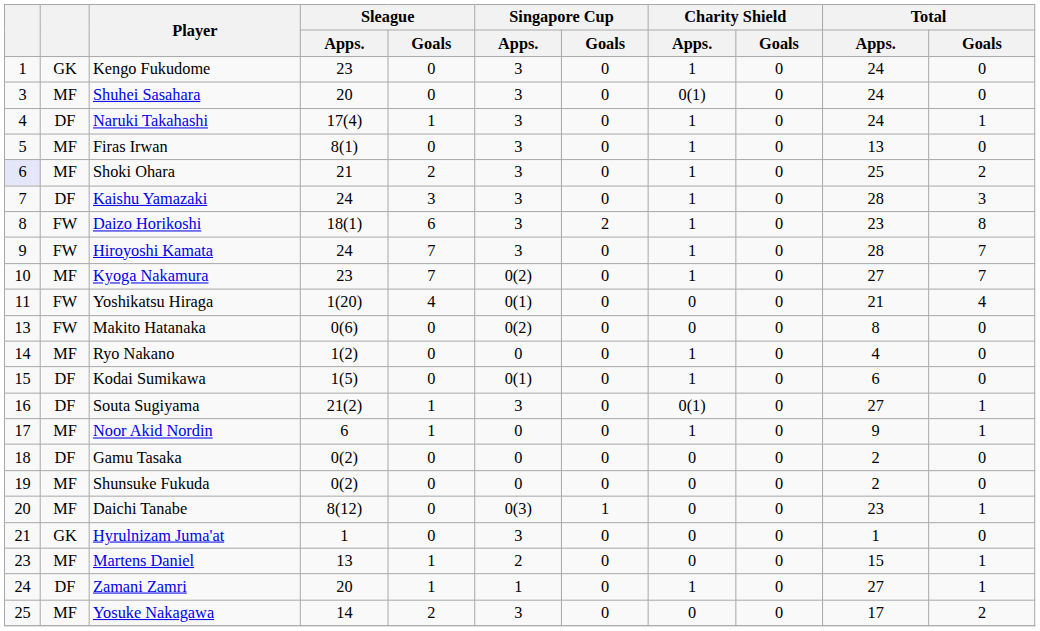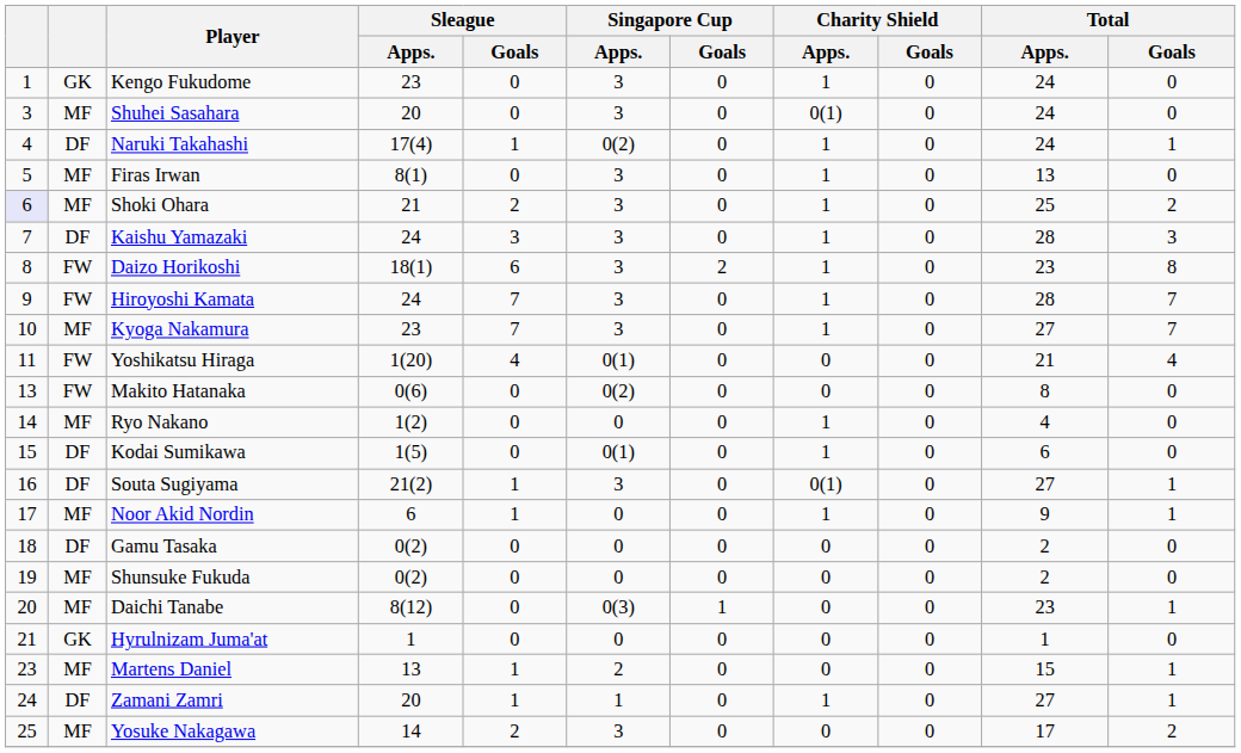 <table class="wikitable" style="text-align:center; font-size:100%; width:80%;">
 <tr>
 <th rowspan=2></th>
 <th rowspan=2></th>
 <th rowspan=2 width="200">Player</th>
 <th colspan=2 width="105">Sleague</th>
 <th colspan=2 width="105">Singapore Cup</th>
 <th colspan=2 width="105">Charity Shield</th>
 <th colspan=2 width="130">Total</th>
 </tr>
 <tr>
 <th>Apps.</th>
 <th>Goals</th>
 <th>Apps.</th>
 <th>Goals</th>
 <th>Apps.</th>
 <th>Goals</th>
 <th>Apps.</th>
 <th>Goals</th>
 </tr>
 <tr>
 <td>1</td>
 <td>GK</td>
 <td align="left"> Kengo Fukudome</td>
 <td>23</td>
 <td>0</td>
 <td>3</td>
 <td>0</td>
 <td>1</td>
 <td>0</td>
 <td>24</td>
 <td>0</td>
 </tr>
 <tr>
 <td>3</td>
 <td>MF</td>
 <td align="left"> <a href='#'>Shuhei Sasahara</a></td>
 <td>20</td>
 <td>0</td>
 <td>3</td>
 <td>0</td>
 <td>0(1)</td>
 <td>0</td>
 <td>24</td>
 <td>0</td>
 </tr>
 <tr>
 <td>4</td>
 <td>DF</td>
 <td align="left"> <a href='#'>Naruki Takahashi</a></td>
 <td>17(4)</td>
 <td>1</td>
-<td>3</td>
+<td>0(2)</td>
 <td>0</td>
 <td>1</td>
 <td>0</td>
 <td>24</td>
 <td>1</td>
 </tr>
 <tr>
 <td>5</td>
 <td>MF</td>
 <td align="left"> Firas Irwan</td>
 <td>8(1)</td>
 <td>0</td>
 <td>3</td>
 <td>0</td>
 <td>1</td>
 <td>0</td>
 <td>13</td>
 <td>0</td>
 </tr>
 <tr>
 <td style="background: lavender;">6</td>
 <td>MF</td>
 <td align="left"> Shoki Ohara</td>
 <td>21</td>
 <td>2</td>
 <td>3</td>
 <td>0</td>
 <td>1</td>
 <td>0</td>
 <td>25</td>
 <td>2</td>
 </tr>
 <tr>
 <td>7</td>
 <td>DF</td>
 <td align="left"> <a href='#'>Kaishu Yamazaki</a></td>
 <td>24</td>
 <td>3</td>
 <td>3</td>
 <td>0</td>
 <td>1</td>
 <td>0</td>
 <td>28</td>
 <td>3</td>
 </tr>
 <tr>
 <td>8</td>
 <td>FW</td>
 <td align="left"> <a href='#'>Daizo Horikoshi</a></td>
 <td>18(1)</td>
 <td>6</td>
 <td>3</td>
 <td>2</td>
 <td>1</td>
 <td>0</td>
 <td>23</td>
 <td>8</td>
 </tr>
 <tr>
 <td>9</td>
 <td>FW</td>
 <td align="left"> <a href='#'>Hiroyoshi Kamata</a></td>
 <td>24</td>
 <td>7</td>
 <td>3</td>
 <td>0</td>
 <td>1</td>
 <td>0</td>
 <td>28</td>
 <td>7</td>
 </tr>
 <tr>
 <td>10</td>
 <td>MF</td>
 <td align="left"> <a href='#'>Kyoga Nakamura</a></td>
 <td>23</td>
 <td>7</td>
-<td>0(2)</td>
+<td>3</td>
 <td>0</td>
 <td>1</td>
 <td>0</td>
 <td>27</td>
 <td>7</td>
 </tr>
 <tr>
 <td>11</td>
 <td>FW</td>
 <td align="left"> Yoshikatsu Hiraga</td>
 <td>1(20)</td>
 <td>4</td>
 <td>0(1)</td>
 <td>0</td>
 <td>0</td>
 <td>0</td>
 <td>21</td>
 <td>4</td>
 </tr>
 <tr>
 <td>13</td>
 <td>FW</td>
 <td align="left"> Makito Hatanaka</td>
 <td>0(6)</td>
 <td>0</td>
 <td>0(2)</td>
 <td>0</td>
 <td>0</td>
 <td>0</td>
 <td>8</td>
 <td>0</td>
 </tr>
 <tr>
 <td>14</td>
 <td>MF</td>
 <td align="left"> Ryo Nakano</td>
 <td>1(2)</td>
 <td>0</td>
 <td>0</td>
 <td>0</td>
 <td>1</td>
 <td>0</td>
 <td>4</td>
 <td>0</td>
 </tr>
 <tr>
 <td>15</td>
 <td>DF</td>
 <td align="left"> Kodai Sumikawa</td>
 <td>1(5)</td>
 <td>0</td>
 <td>0(1)</td>
 <td>0</td>
 <td>1</td>
 <td>0</td>
 <td>6</td>
 <td>0</td>
 </tr>
 <tr>
 <td>16</td>
 <td>DF</td>
 <td align="left"> Souta Sugiyama</td>
 <td>21(2)</td>
 <td>1</td>
 <td>3</td>
 <td>0</td>
 <td>0(1)</td>
 <td>0</td>
 <td>27</td>
 <td>1</td>
 </tr>
 <tr>
 <td>17</td>
 <td>MF</td>
 <td align="left"> <a href='#'>Noor Akid Nordin</a></td>
 <td>6</td>
 <td>1</td>
 <td>0</td>
 <td>0</td>
 <td>1</td>
 <td>0</td>
 <td>9</td>
 <td>1</td>
 </tr>
 <tr>
 <td>18</td>
 <td>DF</td>
 <td align="left"> Gamu Tasaka</td>
 <td>0(2)</td>
 <td>0</td>
 <td>0</td>
 <td>0</td>
 <td>0</td>
 <td>0</td>
 <td>2</td>
 <td>0</td>
 </tr>
 <tr>
 <td>19</td>
 <td>MF</td>
 <td align="left"> Shunsuke Fukuda</td>
 <td>0(2)</td>
 <td>0</td>
 <td>0</td>
 <td>0</td>
 <td>0</td>
 <td>0</td>
 <td>2</td>
 <td>0</td>
 </tr>
 <tr>
 <td>20</td>
 <td>MF</td>
 <td align="left"> Daichi Tanabe</td>
 <td>8(12)</td>
 <td>0</td>
 <td>0(3)</td>
 <td>1</td>
 <td>0</td>
 <td>0</td>
 <td>23</td>
 <td>1</td>
 </tr>
 <tr>
 <td>21</td>
 <td>GK</td>
 <td align="left"> <a href='#'>Hyrulnizam Juma'at</a></td>
 <td>1</td>
 <td>0</td>
-<td>3</td>
+<td>0</td>
 <td>0</td>
 <td>0</td>
 <td>0</td>
 <td>1</td>
 <td>0</td>
 </tr>
 <tr>
 <td>23</td>
 <td>MF</td>
 <td align="left"> <a href='#'>Martens Daniel</a></td>
 <td>13</td>
 <td>1</td>
 <td>2</td>
 <td>0</td>
 <td>0</td>
 <td>0</td>
 <td>15</td>
 <td>1</td>
 </tr>
 <tr>
 <td>24</td>
 <td>DF</td>
 <td align="left"> <a href='#'>Zamani Zamri</a></td>
 <td>20</td>
 <td>1</td>
 <td>1</td>
 <td>0</td>
 <td>1</td>
 <td>0</td>
 <td>27</td>
 <td>1</td>
 </tr>
 <tr>
 <td>25</td>
 <td>MF</td>
 <td align="left"> <a href='#'>Yosuke Nakagawa</a></td>
 <td>14</td>
 <td>2</td>
 <td>3</td>
 <td>0</td>
 <td>0</td>
 <td>0</td>
 <td>17</td>
 <td>2</td>
 </tr>
 <tr>
 </tr>
 </table>
